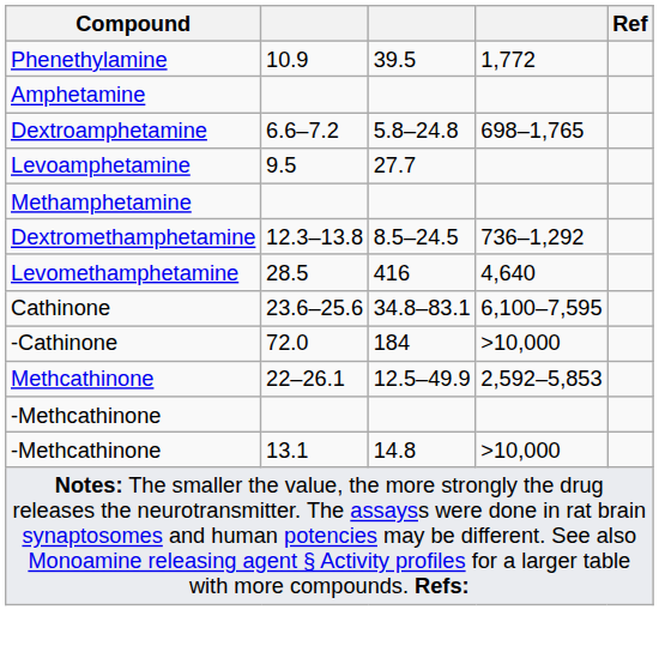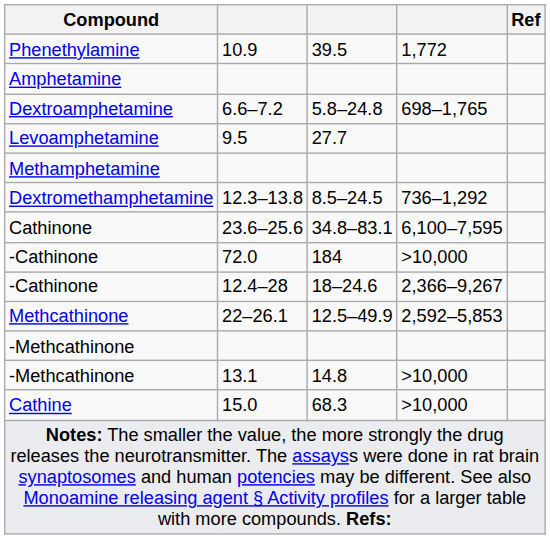 <table class="wikitable floatright" style="font-size:small;">
 <tr>
 <th>Compound</th>
 <th data-sort-type="number"></th>
 <th data-sort-type="number"></th>
 <th data-sort-type="number"></th>
 <th>Ref</th>
 </tr>
 <tr>
 <td><a href='#'>Phenethylamine</a></td>
 <td>10.9</td>
 <td>39.5</td>
 <td>1,772</td>
 <td></td>
 </tr>
 <tr>
 <td><a href='#'>Amphetamine</a></td>
 <td></td>
 <td></td>
 <td></td>
 <td></td>
 </tr>
 <tr>
 <td><a href='#'>Dextroamphetamine</a></td>
 <td>6.6–7.2</td>
 <td>5.8–24.8</td>
 <td>698–1,765</td>
 <td></td>
 </tr>
 <tr>
 <td><a href='#'>Levoamphetamine</a></td>
 <td>9.5</td>
 <td>27.7</td>
 <td></td>
 <td></td>
 </tr>
 <tr>
 <td><a href='#'>Methamphetamine</a></td>
 <td></td>
 <td></td>
 <td></td>
 <td></td>
 </tr>
 <tr>
 <td><a href='#'>Dextromethamphetamine</a></td>
 <td>12.3–13.8</td>
 <td>8.5–24.5</td>
 <td>736–1,292</td>
 <td></td>
 </tr>
 <tr>
-<td><a href='#'>Levomethamphetamine</a></td>
-<td>28.5</td>
-<td>416</td>
-<td>4,640</td>
-<td></td>
-</tr>
-<tr>
 <td>Cathinone</td>
 <td>23.6–25.6</td>
 <td>34.8–83.1</td>
 <td>6,100–7,595</td>
 <td></td>
 </tr>
 <tr>
 <td>-Cathinone</td>
 <td>72.0</td>
 <td>184</td>
 <td>>10,000</td>
+<td></td>
+</tr>
+<tr>
+<td>-Cathinone</td>
+<td>12.4–28</td>
+<td>18–24.6</td>
+<td>2,366–9,267</td>
 <td></td>
 </tr>
 <tr>
 <td><a href='#'>Methcathinone</a></td>
 <td>22–26.1</td>
 <td>12.5–49.9</td>
 <td>2,592–5,853</td>
 <td></td>
 </tr>
 <tr>
 <td>-Methcathinone</td>
 <td></td>
 <td></td>
 <td></td>
 <td></td>
 </tr>
 <tr>
 <td>-Methcathinone</td>
 <td>13.1</td>
 <td>14.8</td>
 <td>>10,000</td>
 <td></td>
 </tr>
 <tr>
+<td><a href='#'>Cathine</a></td>
+<td>15.0</td>
+<td>68.3</td>
+<td>>10,000</td>
+<td></td>
+</tr>
+<tr>
 <td colspan="5" style="width: 1px; background-color:#eaecf0; text-align: center;"><strong>Notes:</strong> The smaller the value, the more strongly the drug releases the neurotransmitter. The <a href='#'>assays</a>s were done in rat brain <a href='#'>synaptosomes</a> and human <a href='#'>potencies</a> may be different. See also <a href='#'>Monoamine releasing agent § Activity profiles</a> for a larger table with more compounds. <strong>Refs:</strong> </td>
 </tr>
 </table>
